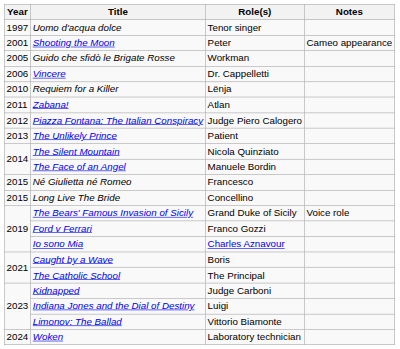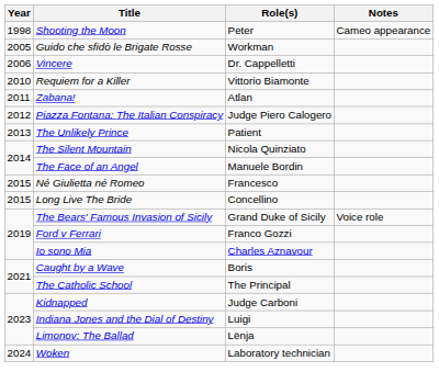 <table class="wikitable plainrowheaders sortable">
 <tr>
 <th scope="col">Year</th>
 <th scope="col">Title</th>
 <th scope="col">Role(s)</th>
 <th scope="col" class="unsortable">Notes</th>
 </tr>
 <tr>
-<td>1997</td>
-<td><em>Uomo d'acqua dolce</em></td>
-<td>Tenor singer</td>
-<td></td>
-</tr>
-<tr>
-<td>2001</td>
+<td>1998</td>
 <td><em><a href='#'>Shooting the Moon</a></em></td>
 <td>Peter</td>
 <td>Cameo appearance</td>
 </tr>
 <tr>
 <td>2005</td>
 <td><em>Guido che sfidò le Brigate Rosse</em></td>
 <td>Workman</td>
 <td></td>
 </tr>
 <tr>
 <td>2006</td>
 <td><em><a href='#'>Vincere</a></em></td>
 <td>Dr. Cappelletti</td>
 <td></td>
 </tr>
 <tr>
 <td>2010</td>
 <td><em>Requiem for a Killer</em></td>
-<td>Lënja</td>
+<td>Vittorio Biamonte</td>
 <td></td>
 </tr>
 <tr>
 <td>2011</td>
 <td><em><a href='#'>Zabana!</a></em></td>
 <td>Atlan</td>
 <td></td>
 </tr>
 <tr>
 <td>2012</td>
 <td><em><a href='#'>Piazza Fontana: The Italian Conspiracy</a></em></td>
 <td>Judge Piero Calogero</td>
 <td></td>
 </tr>
 <tr>
 <td>2013</td>
 <td><em><a href='#'>The Unlikely Prince</a></em></td>
 <td>Patient</td>
 <td></td>
 </tr>
 <tr>
 <td rowspan=2>2014</td>
 <td><em><a href='#'>The Silent Mountain</a></em></td>
 <td>Nicola Quinziato</td>
 <td></td>
 </tr>
 <tr>
 <td><em><a href='#'>The Face of an Angel</a></em></td>
 <td>Manuele Bordin</td>
 <td></td>
 </tr>
 <tr>
 <td>2015</td>
 <td><em>Né Giulietta né Romeo</em></td>
 <td>Francesco</td>
 <td></td>
 </tr>
 <tr>
 <td>2015</td>
 <td><em>Long Live The Bride</em></td>
 <td>Concellino</td>
 <td></td>
 </tr>
 <tr>
 <td rowspan=3>2019</td>
 <td><em><a href='#'>The Bears' Famous Invasion of Sicily</a></em></td>
 <td>Grand Duke of Sicily</td>
 <td>Voice role</td>
 </tr>
 <tr>
 <td><em><a href='#'>Ford v Ferrari</a></em></td>
 <td>Franco Gozzi</td>
 <td></td>
 </tr>
 <tr>
 <td><em><a href='#'>Io sono Mia</a></em></td>
 <td><a href='#'>Charles Aznavour</a></td>
 <td></td>
 </tr>
 <tr>
 <td rowspan=2>2021</td>
 <td><em><a href='#'>Caught by a Wave</a></em></td>
 <td>Boris</td>
 <td></td>
 </tr>
 <tr>
 <td><em><a href='#'>The Catholic School</a></em></td>
 <td>The Principal</td>
 <td></td>
 </tr>
 <tr>
 <td rowspan=3>2023</td>
 <td><em><a href='#'>Kidnapped</a></em></td>
 <td>Judge Carboni</td>
 <td></td>
 </tr>
 <tr>
 <td><em><a href='#'>Indiana Jones and the Dial of Destiny</a></em></td>
 <td>Luigi</td>
 <td></td>
 </tr>
 <tr>
 <td><em><a href='#'>Limonov: The Ballad</a></em></td>
-<td>Vittorio Biamonte</td>
+<td>Lënja</td>
 <td></td>
 </tr>
 <tr>
 <td>2024</td>
 <td><em><a href='#'>Woken</a></em></td>
 <td>Laboratory technician</td>
 <td></td>
 </tr>
 </table>
